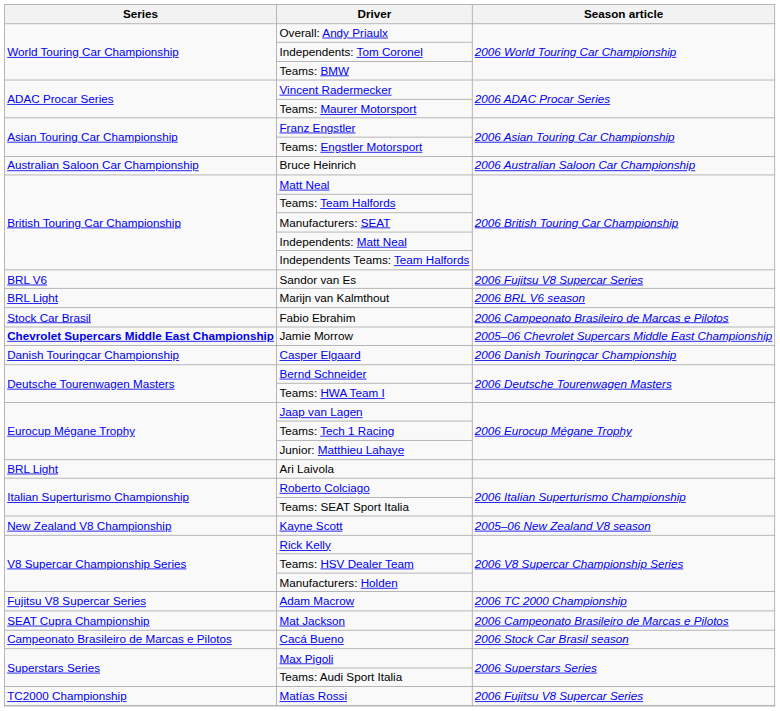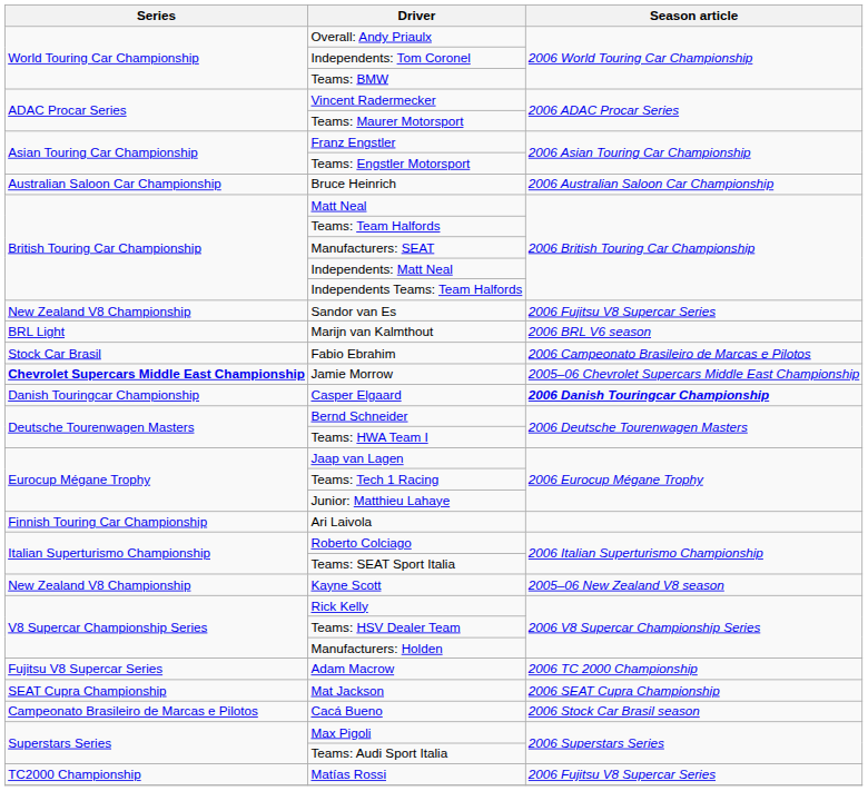 <table class="wikitable" style="font-size: 87%;">
 <tr>
 <th>Series</th>
 <th>Driver</th>
 <th>Season article</th>
 </tr>
 <tr>
 <td rowspan=3><a href='#'>World Touring Car Championship</a></td>
 <td>Overall:  <a href='#'>Andy Priaulx</a></td>
 <td rowspan=3><em><a href='#'>2006 World Touring Car Championship</a></em></td>
 </tr>
 <tr>
 <td>Independents:  <a href='#'>Tom Coronel</a></td>
 </tr>
 <tr>
 <td>Teams:  <a href='#'>BMW</a></td>
 </tr>
 <tr>
 <td rowspan=2><a href='#'>ADAC Procar Series</a></td>
 <td> <a href='#'>Vincent Radermecker</a></td>
 <td rowspan=2><em><a href='#'>2006 ADAC Procar Series</a></em></td>
 </tr>
 <tr>
 <td>Teams:  <a href='#'>Maurer Motorsport</a></td>
 </tr>
 <tr>
 <td rowspan=2><a href='#'>Asian Touring Car Championship</a></td>
 <td> <a href='#'>Franz Engstler</a></td>
 <td rowspan=2><em><a href='#'>2006 Asian Touring Car Championship</a></em></td>
 </tr>
 <tr>
 <td>Teams:  <a href='#'>Engstler Motorsport</a></td>
 </tr>
 <tr>
 <td><a href='#'>Australian Saloon Car Championship</a></td>
 <td> Bruce Heinrich</td>
 <td><em><a href='#'>2006 Australian Saloon Car Championship</a></em></td>
 </tr>
 <tr>
 <td rowspan=5><a href='#'>British Touring Car Championship</a></td>
 <td> <a href='#'>Matt Neal</a></td>
 <td rowspan=5><em><a href='#'>2006 British Touring Car Championship</a></em></td>
 </tr>
 <tr>
 <td>Teams:  <a href='#'>Team Halfords</a></td>
 </tr>
 <tr>
 <td>Manufacturers:  <a href='#'>SEAT</a></td>
 </tr>
 <tr>
 <td>Independents:  <a href='#'>Matt Neal</a></td>
 </tr>
 <tr>
 <td>Independents Teams:  <a href='#'>Team Halfords</a></td>
 </tr>
 <tr>
-<td><a href='#'>BRL V6</a></td>
+<td><a href='#'>New Zealand V8 Championship</a></td>
 <td> Sandor van Es</td>
 <td><em><a href='#'>2006 Fujitsu V8 Supercar Series</a></em></td>
 </tr>
 <tr>
 <td><a href='#'>BRL Light</a></td>
 <td> Marijn van Kalmthout</td>
 <td><em><a href='#'>2006 BRL V6 season</a></em></td>
 </tr>
 <tr>
 <td><a href='#'>Stock Car Brasil</a></td>
 <td> Fabio Ebrahim</td>
 <td><em><a href='#'>2006 Campeonato Brasileiro de Marcas e Pilotos</a></em></td>
 </tr>
 <tr>
 <td><strong><a href='#'>Chevrolet Supercars Middle East Championship</a></strong></td>
 <td> Jamie Morrow</td>
 <td><em><a href='#'>2005–06 Chevrolet Supercars Middle East Championship</a></em></td>
 </tr>
 <tr>
 <td><a href='#'>Danish Touringcar Championship</a></td>
 <td> <a href='#'>Casper Elgaard</a></td>
-<td><em><a href='#'>2006 Danish Touringcar Championship</a></em></td>
+<td><strong><em><a href='#'>2006 Danish Touringcar Championship</a></em></strong></td>
 </tr>
 <tr>
 <td rowspan=2><a href='#'>Deutsche Tourenwagen Masters</a></td>
 <td> <a href='#'>Bernd Schneider</a></td>
 <td rowspan=2><em><a href='#'>2006 Deutsche Tourenwagen Masters</a></em></td>
 </tr>
 <tr>
 <td>Teams:  <a href='#'>HWA Team I</a></td>
 </tr>
 <tr>
 <td rowspan=3><a href='#'>Eurocup Mégane Trophy</a></td>
 <td> <a href='#'>Jaap van Lagen</a></td>
 <td rowspan=3><em><a href='#'>2006 Eurocup Mégane Trophy</a></em></td>
 </tr>
 <tr>
 <td>Teams:  <a href='#'>Tech 1 Racing</a></td>
 </tr>
 <tr>
 <td>Junior:  <a href='#'>Matthieu Lahaye</a></td>
 </tr>
 <tr>
-<td><a href='#'>BRL Light</a></td>
+<td><a href='#'>Finnish Touring Car Championship</a></td>
 <td> Ari Laivola</td>
 <td></td>
 </tr>
 <tr>
 <td rowspan=2><a href='#'>Italian Superturismo Championship</a></td>
 <td> <a href='#'>Roberto Colciago</a></td>
 <td rowspan=2><em><a href='#'>2006 Italian Superturismo Championship</a></em></td>
 </tr>
 <tr>
 <td>Teams:  SEAT Sport Italia</td>
 </tr>
 <tr>
 <td><a href='#'>New Zealand V8 Championship</a></td>
 <td> <a href='#'>Kayne Scott</a></td>
 <td><em><a href='#'>2005–06 New Zealand V8 season</a></em></td>
 </tr>
 <tr>
 <td rowspan=3><a href='#'>V8 Supercar Championship Series</a></td>
 <td> <a href='#'>Rick Kelly</a></td>
 <td rowspan=3><em><a href='#'>2006 V8 Supercar Championship Series</a></em></td>
 </tr>
 <tr>
 <td>Teams:  <a href='#'>HSV Dealer Team</a></td>
 </tr>
 <tr>
 <td>Manufacturers:  <a href='#'>Holden</a></td>
 </tr>
 <tr>
 <td><a href='#'>Fujitsu V8 Supercar Series</a></td>
 <td> <a href='#'>Adam Macrow</a></td>
 <td><em><a href='#'>2006 TC 2000 Championship</a></em></td>
 </tr>
 <tr>
 <td><a href='#'>SEAT Cupra Championship</a></td>
 <td> <a href='#'>Mat Jackson</a></td>
-<td><em><a href='#'>2006 Campeonato Brasileiro de Marcas e Pilotos</a></em></td>
+<td><em><a href='#'>2006 SEAT Cupra Championship</a></em></td>
 </tr>
 <tr>
 <td><a href='#'>Campeonato Brasileiro de Marcas e Pilotos</a></td>
 <td> <a href='#'>Cacá Bueno</a></td>
 <td><em><a href='#'>2006 Stock Car Brasil season</a></em></td>
 </tr>
 <tr>
 <td rowspan=2><a href='#'>Superstars Series</a></td>
 <td> <a href='#'>Max Pigoli</a></td>
 <td rowspan=2><em><a href='#'>2006 Superstars Series</a></em></td>
 </tr>
 <tr>
 <td>Teams:  Audi Sport Italia</td>
 </tr>
 <tr>
 <td><a href='#'>TC2000 Championship</a></td>
 <td> <a href='#'>Matías Rossi</a></td>
 <td><em><a href='#'>2006 Fujitsu V8 Supercar Series</a></em></td>
 </tr>
 <tr>
 </tr>
 </table>
